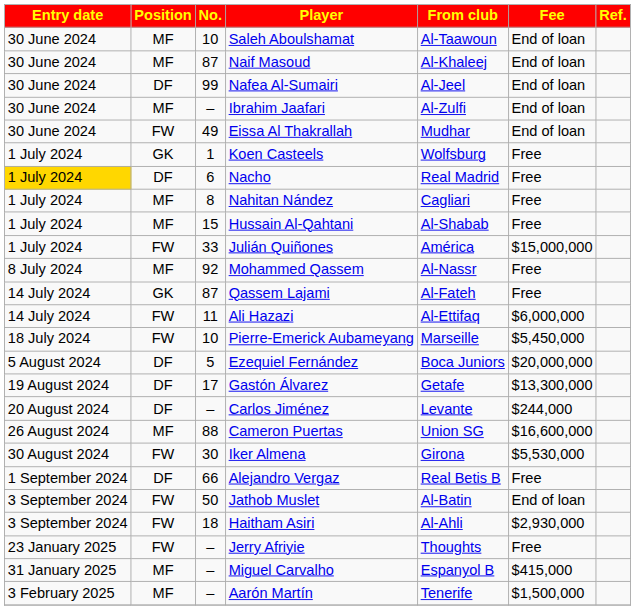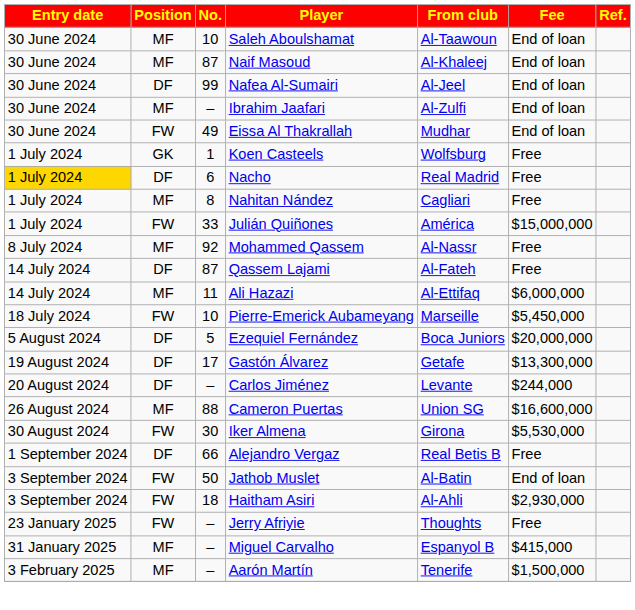 <table class="wikitable sortable">
 <tr>
 <th style="background:red; color:yellow;"><strong>Entry date</strong></th>
 <th style="background:red; color:yellow;"><strong>Position</strong></th>
 <th style="background:red; color:yellow;"><strong>No.</strong></th>
 <th style="background:red; color:yellow;"><strong>Player</strong></th>
 <th style="background:red; color:yellow;"><strong>From club</strong></th>
 <th style="background:red; color:yellow;"><strong>Fee</strong></th>
 <th style="background:red; color:yellow;"><strong>Ref.</strong></th>
 </tr>
 <tr>
 <td>30 June 2024</td>
 <td style="text-align:center;">MF</td>
 <td style="text-align:center;">10</td>
 <td style="text-align:left;"> <a href='#'>Saleh Aboulshamat</a></td>
 <td style="text-align:left;"> <a href='#'>Al-Taawoun</a></td>
 <td>End of loan</td>
 <td></td>
 </tr>
 <tr>
 <td>30 June 2024</td>
 <td style="text-align:center;">MF</td>
 <td style="text-align:center;">87</td>
 <td style="text-align:left;"> <a href='#'>Naif Masoud</a></td>
 <td style="text-align:left;"> <a href='#'>Al-Khaleej</a></td>
 <td>End of loan</td>
 <td></td>
 </tr>
 <tr>
 <td>30 June 2024</td>
 <td style="text-align:center;">DF</td>
 <td style="text-align:center;">99</td>
 <td style="text-align:left;"> <a href='#'>Nafea Al-Sumairi</a></td>
 <td style="text-align:left;"> <a href='#'>Al-Jeel</a></td>
 <td>End of loan</td>
 <td></td>
 </tr>
 <tr>
 <td>30 June 2024</td>
 <td style="text-align:center;">MF</td>
 <td style="text-align:center;">–</td>
 <td style="text-align:left;"> <a href='#'>Ibrahim Jaafari</a></td>
 <td style="text-align:left;"> <a href='#'>Al-Zulfi</a></td>
 <td>End of loan</td>
 <td></td>
 </tr>
 <tr>
 <td>30 June 2024</td>
 <td style="text-align:center;">FW</td>
 <td style="text-align:center;">49</td>
 <td style="text-align:left;"> <a href='#'>Eissa Al Thakrallah</a></td>
 <td style="text-align:left;"> <a href='#'>Mudhar</a></td>
 <td>End of loan</td>
 <td></td>
 </tr>
 <tr>
 <td>1 July 2024</td>
 <td style="text-align:center;">GK</td>
 <td style="text-align:center;">1</td>
 <td style="text-align:left;"> <a href='#'>Koen Casteels</a></td>
 <td style="text-align:left;"> <a href='#'>Wolfsburg</a></td>
 <td>Free</td>
 <td></td>
 </tr>
 <tr>
 <td style="background: gold;">1 July 2024</td>
 <td style="text-align:center;">DF</td>
 <td style="text-align:center;">6</td>
 <td style="text-align:left;"> <a href='#'>Nacho</a></td>
 <td style="text-align:left;"> <a href='#'>Real Madrid</a></td>
 <td>Free</td>
 <td></td>
 </tr>
 <tr>
 <td>1 July 2024</td>
 <td style="text-align:center;">MF</td>
 <td style="text-align:center;">8</td>
 <td style="text-align:left;"> <a href='#'>Nahitan Nández</a></td>
 <td style="text-align:left;"> <a href='#'>Cagliari</a></td>
 <td>Free</td>
 <td></td>
 </tr>
 <tr>
 <td>1 July 2024</td>
-<td style="text-align:center;">MF</td>
-<td style="text-align:center;">15</td>
-<td style="text-align:left;"> <a href='#'>Hussain Al-Qahtani</a></td>
-<td style="text-align:left;"> <a href='#'>Al-Shabab</a></td>
-<td>Free</td>
-<td></td>
-</tr>
-<tr>
-<td>1 July 2024</td>
 <td style="text-align:center;">FW</td>
 <td style="text-align:center;">33</td>
 <td style="text-align:left;"> <a href='#'>Julián Quiñones</a></td>
 <td style="text-align:left;"> <a href='#'>América</a></td>
 <td>$15,000,000</td>
 <td></td>
 </tr>
 <tr>
 <td>8 July 2024</td>
 <td style="text-align:center;">MF</td>
 <td style="text-align:center;">92</td>
 <td style="text-align:left;"> <a href='#'>Mohammed Qassem</a></td>
 <td style="text-align:left;"> <a href='#'>Al-Nassr</a></td>
 <td>Free</td>
 <td></td>
 </tr>
 <tr>
 <td>14 July 2024</td>
-<td style="text-align:center;">GK</td>
+<td style="text-align:center;">DF</td>
 <td style="text-align:center;">87</td>
 <td style="text-align:left;"> <a href='#'>Qassem Lajami</a></td>
 <td style="text-align:left;"> <a href='#'>Al-Fateh</a></td>
 <td>Free</td>
 <td></td>
 </tr>
 <tr>
 <td>14 July 2024</td>
-<td style="text-align:center;">FW</td>
+<td style="text-align:center;">MF</td>
 <td style="text-align:center;">11</td>
 <td style="text-align:left;"> <a href='#'>Ali Hazazi</a></td>
 <td style="text-align:left;"> <a href='#'>Al-Ettifaq</a></td>
 <td>$6,000,000</td>
 <td></td>
 </tr>
 <tr>
 <td>18 July 2024</td>
 <td style="text-align:center;">FW</td>
 <td style="text-align:center;">10</td>
 <td style="text-align:left;"> <a href='#'>Pierre-Emerick Aubameyang</a></td>
 <td style="text-align:left;"> <a href='#'>Marseille</a></td>
 <td>$5,450,000</td>
 <td></td>
 </tr>
 <tr>
 <td>5 August 2024</td>
 <td style="text-align:center;">DF</td>
 <td style="text-align:center;">5</td>
 <td style="text-align:left;"> <a href='#'>Ezequiel Fernández</a></td>
 <td style="text-align:left;"> <a href='#'>Boca Juniors</a></td>
 <td>$20,000,000</td>
 <td></td>
 </tr>
 <tr>
 <td>19 August 2024</td>
 <td style="text-align:center;">DF</td>
 <td style="text-align:center;">17</td>
 <td style="text-align:left;"> <a href='#'>Gastón Álvarez</a></td>
 <td style="text-align:left;"> <a href='#'>Getafe</a></td>
 <td>$13,300,000</td>
 <td></td>
 </tr>
 <tr>
 <td>20 August 2024</td>
 <td style="text-align:center;">DF</td>
 <td style="text-align:center;">–</td>
 <td style="text-align:left;"> <a href='#'>Carlos Jiménez</a></td>
 <td style="text-align:left;"> <a href='#'>Levante</a></td>
 <td>$244,000</td>
 <td></td>
 </tr>
 <tr>
 <td>26 August 2024</td>
 <td style="text-align:center;">MF</td>
 <td style="text-align:center;">88</td>
 <td style="text-align:left;"> <a href='#'>Cameron Puertas</a></td>
 <td style="text-align:left;"> <a href='#'>Union SG</a></td>
 <td>$16,600,000</td>
 <td></td>
 </tr>
 <tr>
 <td>30 August 2024</td>
 <td style="text-align:center;">FW</td>
 <td style="text-align:center;">30</td>
 <td style="text-align:left;"> <a href='#'>Iker Almena</a></td>
 <td style="text-align:left;"> <a href='#'>Girona</a></td>
 <td>$5,530,000</td>
 <td></td>
 </tr>
 <tr>
 <td>1 September 2024</td>
 <td style="text-align:center;">DF</td>
 <td style="text-align:center;">66</td>
 <td style="text-align:left;"> <a href='#'>Alejandro Vergaz</a></td>
 <td style="text-align:left;"> <a href='#'>Real Betis B</a></td>
 <td>Free</td>
 <td></td>
 </tr>
 <tr>
 <td>3 September 2024</td>
 <td style="text-align:center;">FW</td>
 <td style="text-align:center;">50</td>
 <td style="text-align:left;"> <a href='#'>Jathob Muslet</a></td>
 <td style="text-align:left;"> <a href='#'>Al-Batin</a></td>
 <td>End of loan</td>
 <td></td>
 </tr>
 <tr>
 <td>3 September 2024</td>
 <td style="text-align:center;">FW</td>
 <td style="text-align:center;">18</td>
 <td style="text-align:left;"> <a href='#'>Haitham Asiri</a></td>
 <td style="text-align:left;"> <a href='#'>Al-Ahli</a></td>
 <td>$2,930,000</td>
 <td></td>
 </tr>
 <tr>
 <td>23 January 2025</td>
 <td style="text-align:center;">FW</td>
 <td style="text-align:center;">–</td>
 <td style="text-align:left;"> <a href='#'>Jerry Afriyie</a></td>
 <td style="text-align:left;"> <a href='#'>Thoughts</a></td>
 <td>Free</td>
 <td></td>
 </tr>
 <tr>
 <td>31 January 2025</td>
 <td style="text-align:center;">MF</td>
 <td style="text-align:center;">–</td>
 <td style="text-align:left;"> <a href='#'>Miguel Carvalho</a></td>
 <td style="text-align:left;"> <a href='#'>Espanyol B</a></td>
 <td>$415,000</td>
 <td></td>
 </tr>
 <tr>
 <td>3 February 2025</td>
 <td style="text-align:center;">MF</td>
 <td style="text-align:center;">–</td>
 <td style="text-align:left;"> <a href='#'>Aarón Martín</a></td>
 <td style="text-align:left;"> <a href='#'>Tenerife</a></td>
 <td>$1,500,000</td>
 <td></td>
 </tr>
 <tr>
 </tr>
 </table>
